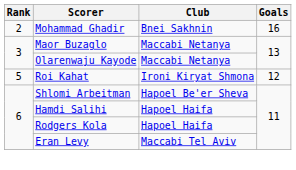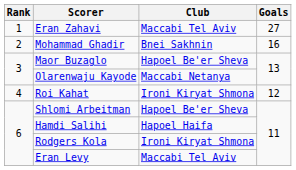 <table class="wikitable">
 <tr>
 <th>Rank</th>
 <th>Scorer</th>
 <th>Club</th>
 <th>Goals</th>
+</tr>
+<tr>
+<td align="center">1</td>
+<td align="left"> <a href='#'>Eran Zahavi</a></td>
+<td align="left"><a href='#'>Maccabi Tel Aviv</a></td>
+<td align="center">27</td>
 </tr>
 <tr>
 <td align="center">2</td>
 <td align="left"> <a href='#'>Mohammad Ghadir</a></td>
 <td align="left"><a href='#'>Bnei Sakhnin</a></td>
 <td align="center">16</td>
 </tr>
 <tr>
 <td rowspan="2" align="center">3</td>
 <td align="left"> <a href='#'>Maor Buzaglo</a></td>
-<td align="left"><a href='#'>Maccabi Netanya</a></td>
+<td align="left"><a href='#'>Hapoel Be'er Sheva</a></td>
 <td rowspan="2" align="center">13</td>
 </tr>
 <tr>
 <td align="left"> <a href='#'>Olarenwaju Kayode</a></td>
 <td align="left"><a href='#'>Maccabi Netanya</a></td>
 </tr>
 <tr>
-<td align="center">5</td>
+<td align="center">4</td>
 <td align="left"> <a href='#'>Roi Kahat</a></td>
 <td align="left"><a href='#'>Ironi Kiryat Shmona</a></td>
 <td align="center">12</td>
 </tr>
 <tr>
 <td rowspan="4" align="center">6</td>
 <td align="left"> <a href='#'>Shlomi Arbeitman</a></td>
 <td align="left"><a href='#'>Hapoel Be'er Sheva</a></td>
 <td rowspan="4" align="center">11</td>
 </tr>
 <tr>
 <td align="left"> <a href='#'>Hamdi Salihi</a></td>
 <td align="left"><a href='#'>Hapoel Haifa</a></td>
 </tr>
 <tr>
 <td align="left"> <a href='#'>Rodgers Kola</a></td>
-<td align="left"><a href='#'>Hapoel Haifa</a></td>
+<td align="left"><a href='#'>Ironi Kiryat Shmona</a></td>
 </tr>
 <tr>
 <td align="left"> <a href='#'>Eran Levy</a></td>
 <td align="left"><a href='#'>Maccabi Tel Aviv</a></td>
 </tr>
 </table>
